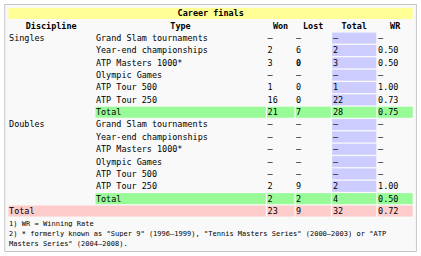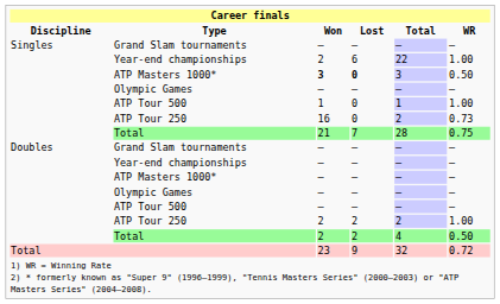 <table class="infobox vcard vevent" style="width:40%;">
 <tr bgcolor=FFFF96>
 <th colspan=6>Career finals</th>
 </tr>
 <tr>
 <th>Discipline</th>
 <th>Type</th>
 <th>Won</th>
 <th>Lost</th>
 <th>Total</th>
 <th>WR</th>
 </tr>
 <tr>
 <td rowspan=7>Singles</td>
 <td>Grand Slam tournaments</td>
 <td>–</td>
 <td>–</td>
 <td bgcolor=CCCCFF>–</td>
 <td>–</td>
 </tr>
 <tr>
 <td>Year-end championships</td>
 <td>2</td>
 <td>6</td>
-<td bgcolor=CCCCFF>2</td>
-<td>0.50</td>
+<td bgcolor=CCCCFF>22</td>
+<td>1.00</td>
 </tr>
 <tr>
 <td>ATP Masters 1000*</td>
-<td>3</td>
+<td><strong>3</strong></td>
 <td><strong>0</strong></td>
 <td bgcolor=CCCCFF>3</td>
 <td>0.50</td>
 </tr>
 <tr>
 <td>Olympic Games</td>
 <td>–</td>
 <td>–</td>
 <td bgcolor=CCCCFF>–</td>
 <td>–</td>
 </tr>
 <tr>
 <td>ATP Tour 500</td>
 <td>1</td>
 <td>0</td>
 <td bgcolor=CCCCFF>1</td>
 <td>1.00</td>
 </tr>
 <tr>
 <td>ATP Tour 250</td>
 <td>16</td>
 <td>0</td>
-<td bgcolor=CCCCFF>22</td>
+<td bgcolor=CCCCFF>2</td>
 <td>0.73</td>
 </tr>
 <tr bgcolor=98fb98>
 <td>Total</td>
 <td>21</td>
 <td>7</td>
 <td>28</td>
 <td>0.75</td>
 </tr>
 <tr>
 <td rowspan=7>Doubles</td>
 <td>Grand Slam tournaments</td>
 <td>–</td>
 <td>–</td>
 <td bgcolor=CCCCFF>–</td>
 <td>–</td>
 </tr>
 <tr>
 <td>Year-end championships</td>
 <td>–</td>
 <td>–</td>
 <td bgcolor=CCCCFF>–</td>
 <td>–</td>
 </tr>
 <tr>
 <td>ATP Masters 1000*</td>
 <td>–</td>
 <td>–</td>
 <td bgcolor=CCCCFF>–</td>
 <td>–</td>
 </tr>
 <tr>
 <td>Olympic Games</td>
 <td>–</td>
 <td>–</td>
 <td bgcolor=CCCCFF>–</td>
 <td>–</td>
 </tr>
 <tr>
 <td>ATP Tour 500</td>
 <td>–</td>
 <td>–</td>
 <td bgcolor=CCCCFF>–</td>
 <td>–</td>
 </tr>
 <tr>
 <td>ATP Tour 250</td>
 <td>2</td>
-<td>9</td>
+<td>2</td>
 <td bgcolor=CCCCFF>2</td>
 <td>1.00</td>
 </tr>
 <tr bgcolor=98fb98>
 <td>Total</td>
 <td>2</td>
 <td>2</td>
 <td>4</td>
 <td>0.50</td>
 </tr>
 <tr bgcolor=FFCCCC>
 <td colspan=2>Total</td>
 <td>23</td>
 <td>9</td>
 <td>32</td>
 <td>0.72</td>
 </tr>
 <tr>
 <td colspan=6><small>1) WR = Winning Rate <br>2) * formerly known as "Super 9" (1996–1999), "Tennis Masters Series" (2000–2003) or "ATP Masters Series" (2004–2008).</small></td>
 </tr>
 </table>
